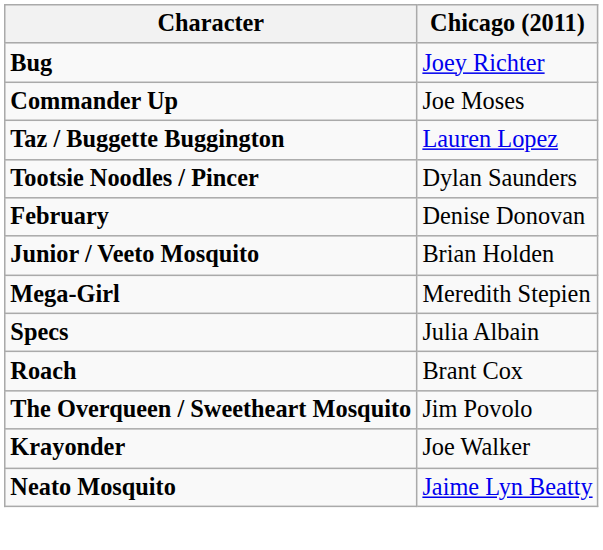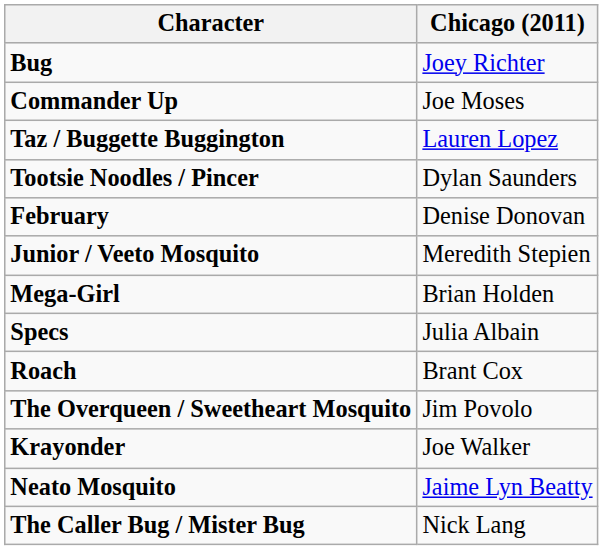 <table class="wikitable">
 <tr>
 <th><strong>Character</strong></th>
 <th>Chicago (2011)</th>
 </tr>
 <tr>
 <td><strong>Bug</strong></td>
 <td><a href='#'>Joey Richter</a></td>
 </tr>
 <tr>
 <td><strong>Commander Up</strong></td>
 <td>Joe Moses</td>
 </tr>
 <tr>
 <td><strong>Taz / Buggette Buggington</strong></td>
 <td><a href='#'>Lauren Lopez</a></td>
 </tr>
 <tr>
 <td><strong>Tootsie Noodles / Pincer</strong></td>
 <td>Dylan Saunders</td>
 </tr>
 <tr>
 <td><strong>February</strong></td>
 <td>Denise Donovan</td>
 </tr>
 <tr>
 <td><strong>Junior / Veeto Mosquito</strong></td>
-<td>Brian Holden</td>
+<td>Meredith Stepien</td>
 </tr>
 <tr>
 <td><strong>Mega-Girl</strong></td>
-<td>Meredith Stepien</td>
+<td>Brian Holden</td>
 </tr>
 <tr>
 <td><strong>Specs</strong></td>
 <td>Julia Albain</td>
 </tr>
 <tr>
 <td><strong>Roach</strong></td>
 <td>Brant Cox</td>
 </tr>
 <tr>
 <td><strong>The Overqueen / Sweetheart Mosquito</strong></td>
 <td>Jim Povolo</td>
 </tr>
 <tr>
 <td><strong>Krayonder</strong></td>
 <td>Joe Walker</td>
 </tr>
 <tr>
 <td><strong>Neato Mosquito</strong></td>
 <td><a href='#'>Jaime Lyn Beatty</a></td>
 </tr>
+<tr>
+<td><strong>The Caller Bug / Mister Bug</strong></td>
+<td>Nick Lang</td>
+</tr>
 </table>
